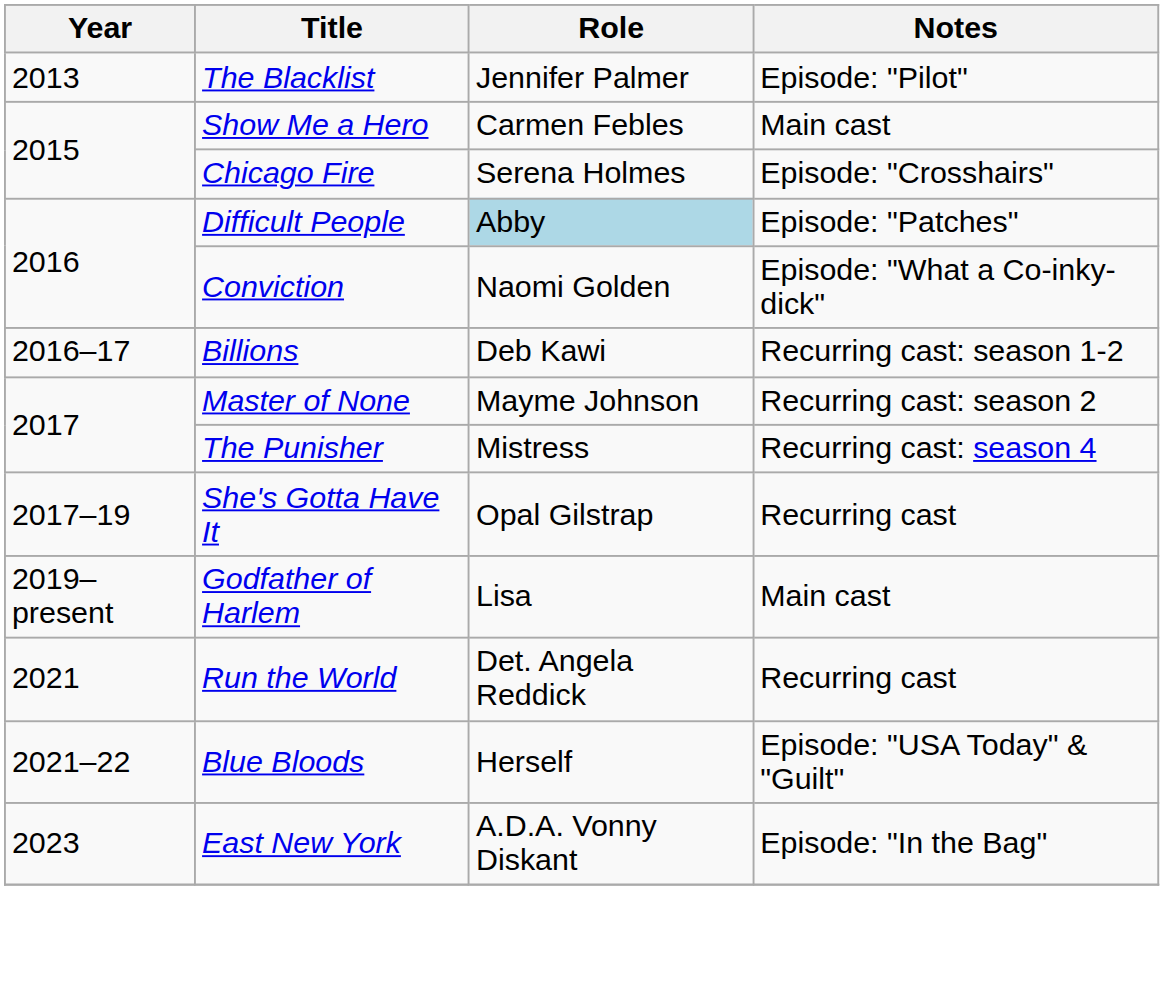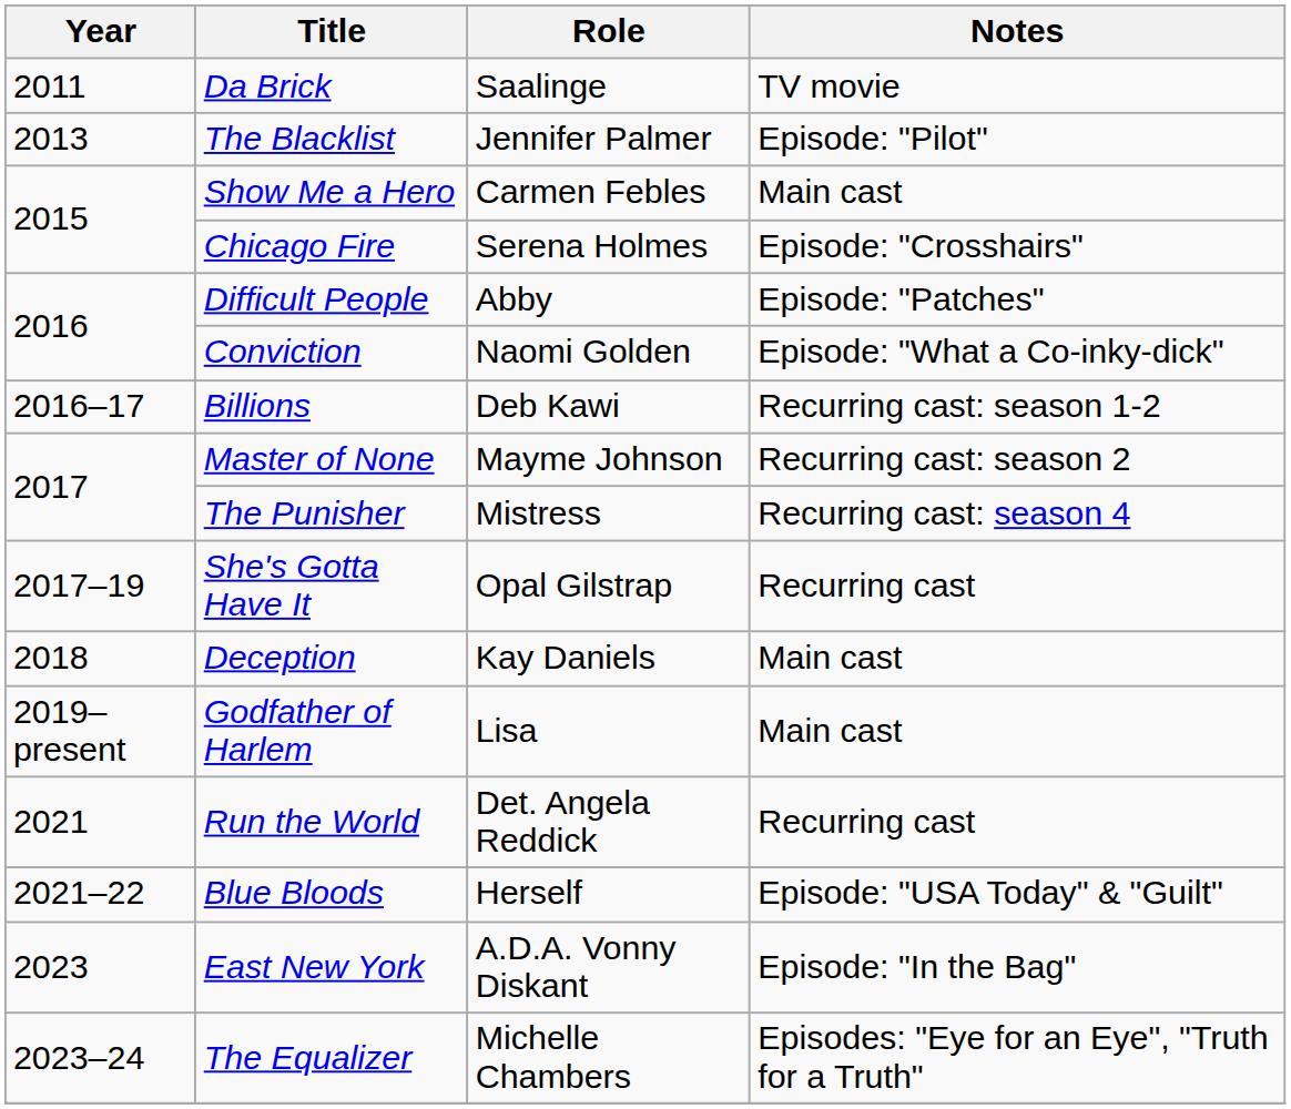 <table class="wikitable sortable">
 <tr>
 <th>Year</th>
 <th>Title</th>
 <th>Role</th>
 <th>Notes</th>
+</tr>
+<tr>
+<td>2011</td>
+<td><em><a href='#'>Da Brick</a></em></td>
+<td>Saalinge</td>
+<td>TV movie</td>
 </tr>
 <tr>
 <td>2013</td>
 <td><em><a href='#'>The Blacklist</a></em></td>
 <td>Jennifer Palmer</td>
 <td>Episode: "Pilot"</td>
 </tr>
 <tr>
 <td rowspan=2>2015</td>
 <td><em><a href='#'>Show Me a Hero</a></em></td>
 <td>Carmen Febles</td>
 <td>Main cast</td>
 </tr>
 <tr>
 <td><em><a href='#'>Chicago Fire</a></em></td>
 <td>Serena Holmes</td>
 <td>Episode: "Crosshairs"</td>
 </tr>
 <tr>
 <td rowspan=2>2016</td>
 <td><em><a href='#'>Difficult People</a></em></td>
-<td style="background: lightblue;">Abby</td>
+<td>Abby</td>
 <td>Episode: "Patches"</td>
 </tr>
 <tr>
 <td><em><a href='#'>Conviction</a></em></td>
 <td>Naomi Golden</td>
 <td>Episode: "What a Co-inky-dick"</td>
 </tr>
 <tr>
 <td>2016–17</td>
 <td><em><a href='#'>Billions</a></em></td>
 <td>Deb Kawi</td>
 <td>Recurring cast: season 1-2</td>
 </tr>
 <tr>
 <td rowspan=2>2017</td>
 <td><em><a href='#'>Master of None</a></em></td>
 <td>Mayme Johnson</td>
 <td>Recurring cast: season 2</td>
 </tr>
 <tr>
 <td><em><a href='#'>The Punisher</a></em></td>
 <td>Mistress</td>
 <td>Recurring cast: <a href='#'>season 4</a></td>
 </tr>
 <tr>
 <td>2017–19</td>
 <td><em><a href='#'>She's Gotta Have It</a></em></td>
 <td>Opal Gilstrap</td>
 <td>Recurring cast</td>
 </tr>
 <tr>
+<td>2018</td>
+<td><em><a href='#'>Deception</a></em></td>
+<td>Kay Daniels</td>
+<td>Main cast</td>
+</tr>
+<tr>
 <td>2019–present</td>
 <td><em><a href='#'>Godfather of Harlem</a></em></td>
 <td>Lisa</td>
 <td>Main cast</td>
 </tr>
 <tr>
 <td>2021</td>
 <td><em><a href='#'>Run the World</a></em></td>
 <td>Det. Angela Reddick</td>
 <td>Recurring cast</td>
 </tr>
 <tr>
 <td>2021–22</td>
 <td><em><a href='#'>Blue Bloods</a></em></td>
 <td>Herself</td>
 <td>Episode: "USA Today" & "Guilt"</td>
 </tr>
 <tr>
 <td>2023</td>
 <td><em><a href='#'>East New York</a></em></td>
 <td>A.D.A. Vonny Diskant</td>
 <td>Episode: "In the Bag"</td>
 </tr>
 <tr>
+<td>2023–24</td>
+<td><em><a href='#'>The Equalizer</a></em></td>
+<td>Michelle Chambers</td>
+<td>Episodes: "Eye for an Eye", "Truth for a Truth"</td>
+</tr>
+<tr>
 </tr>
 </table>
